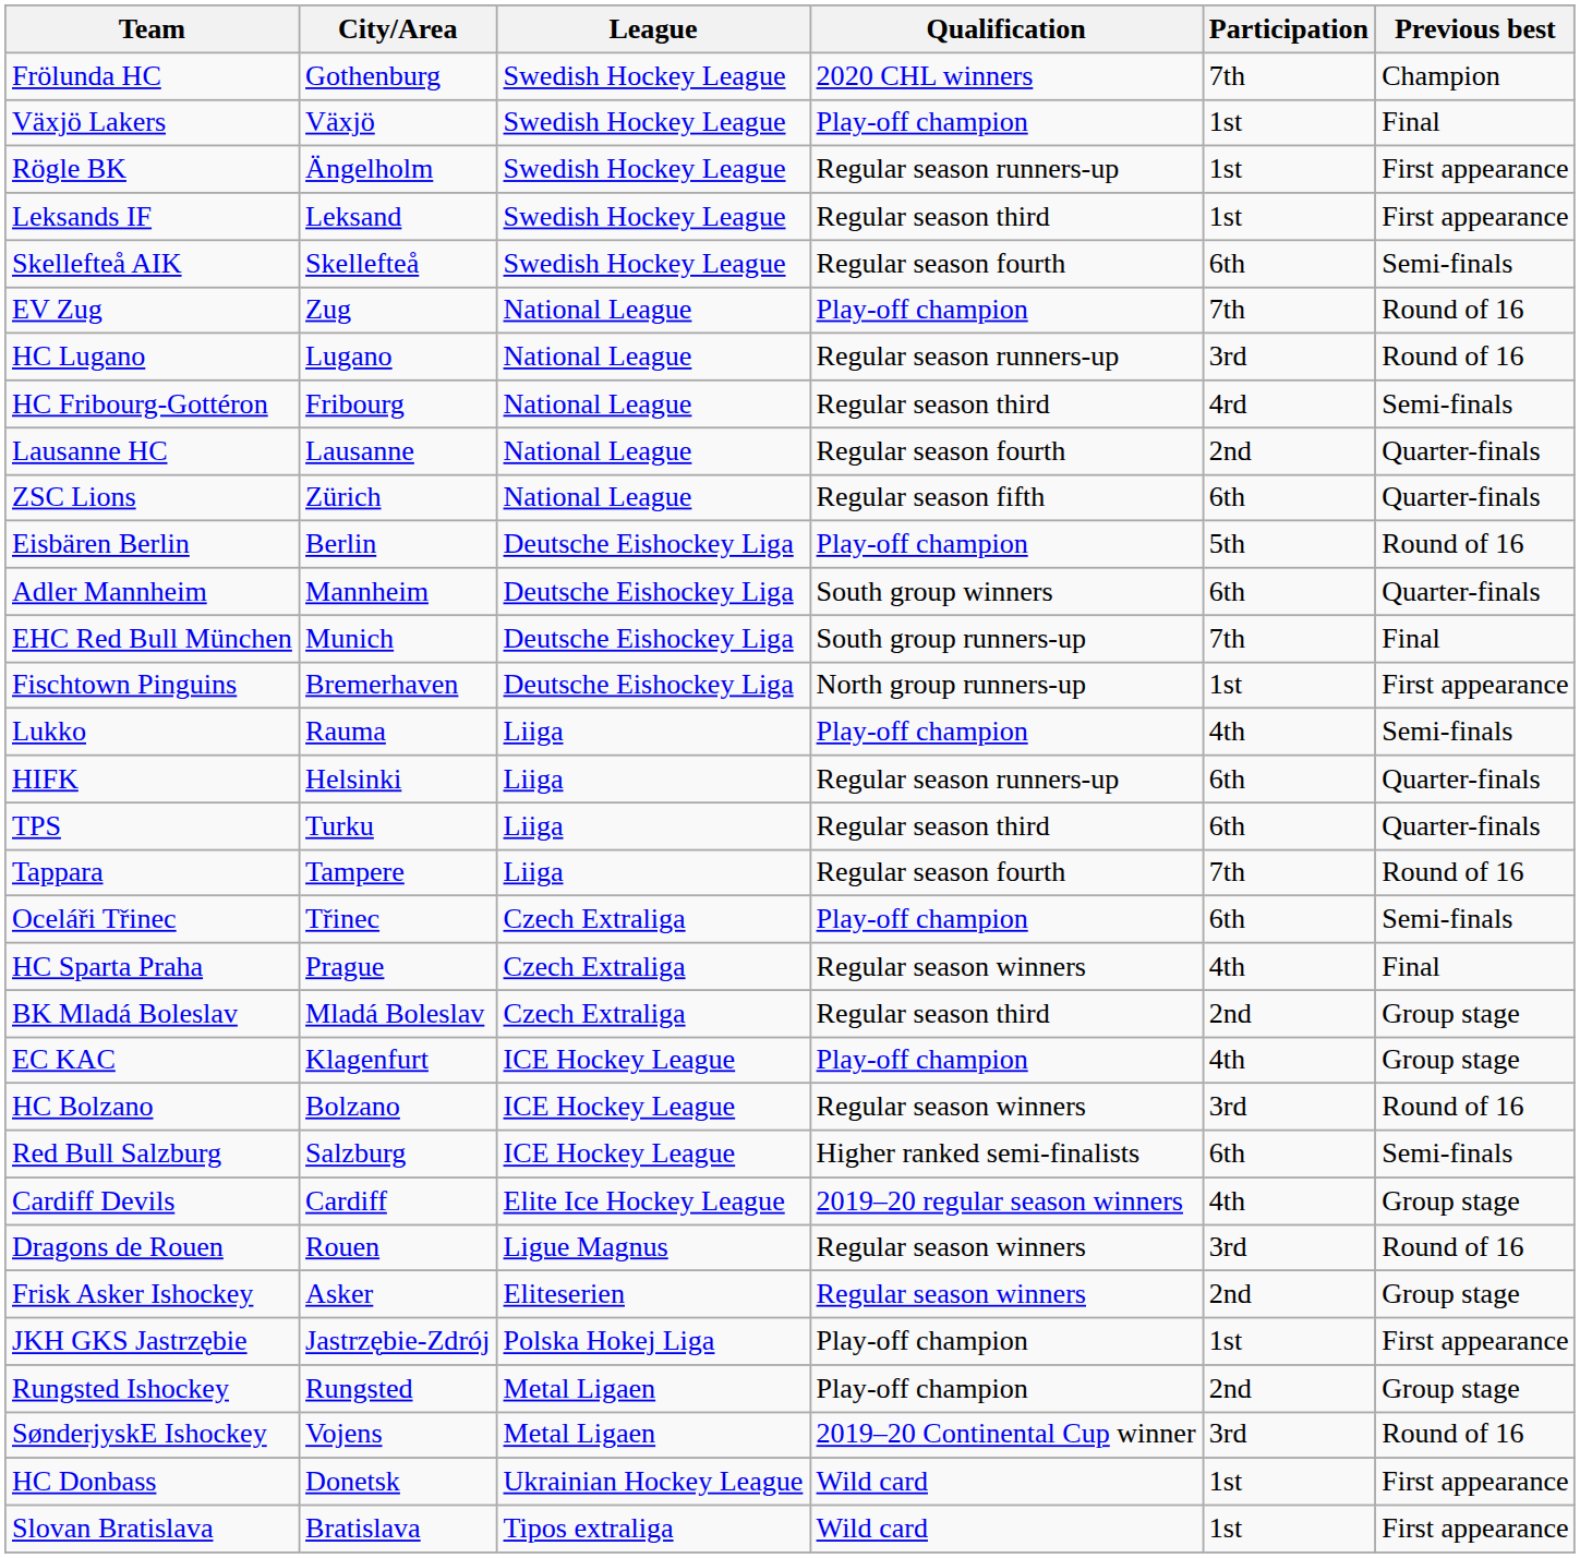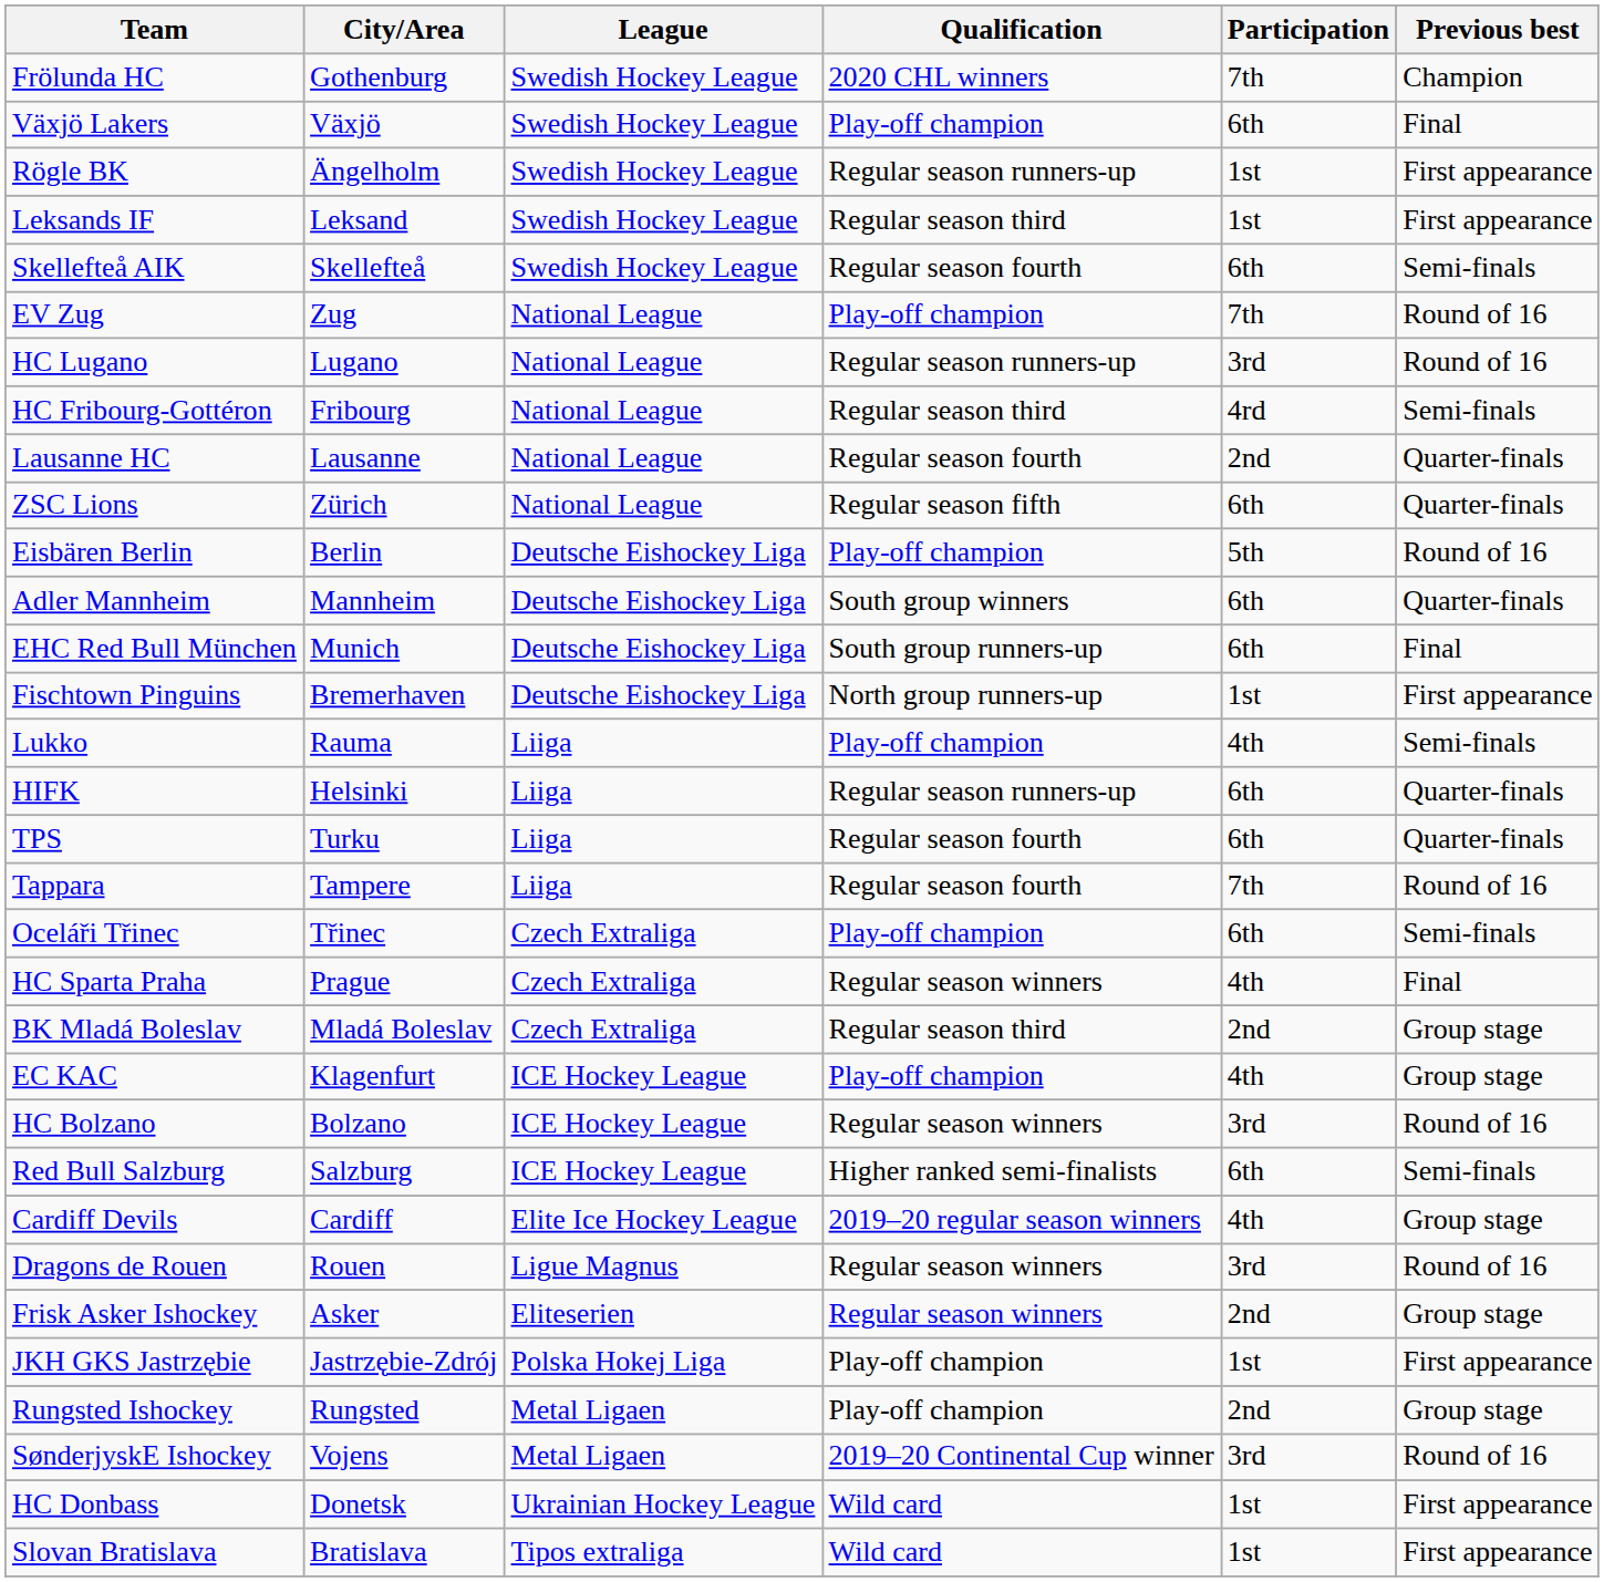 <table class="wikitable sortable" style="text-align:left; font-size: 90%;">
 <tr>
 <th>Team</th>
 <th>City/Area</th>
 <th>League</th>
 <th>Qualification</th>
 <th>Participation</th>
 <th>Previous best</th>
 </tr>
 <tr>
 <td> <a href='#'>Frölunda HC</a></td>
 <td><a href='#'>Gothenburg</a></td>
 <td><a href='#'>Swedish Hockey League</a></td>
 <td><a href='#'>2020 CHL winners</a></td>
 <td>7th</td>
 <td data-sort-value="1">Champion</td>
 </tr>
 <tr>
 <td> <a href='#'>Växjö Lakers</a></td>
 <td><a href='#'>Växjö</a></td>
 <td><a href='#'>Swedish Hockey League</a></td>
 <td><a href='#'>Play-off champion</a></td>
-<td>1st</td>
+<td>6th</td>
 <td data-sort-value="2">Final</td>
 </tr>
 <tr>
 <td> <a href='#'>Rögle BK</a></td>
 <td><a href='#'>Ängelholm</a></td>
 <td><a href='#'>Swedish Hockey League</a></td>
 <td>Regular season runners-up</td>
 <td>1st</td>
 <td data-sort-value="8">First appearance</td>
 </tr>
 <tr>
 <td> <a href='#'>Leksands IF</a></td>
 <td><a href='#'>Leksand</a></td>
 <td><a href='#'>Swedish Hockey League</a></td>
 <td>Regular season third</td>
 <td>1st</td>
 <td data-sort-value="8">First appearance</td>
 </tr>
 <tr>
 <td> <a href='#'>Skellefteå AIK</a></td>
 <td><a href='#'>Skellefteå</a></td>
 <td><a href='#'>Swedish Hockey League</a></td>
 <td>Regular season fourth</td>
 <td>6th</td>
 <td data-sort-value="3">Semi-finals</td>
 </tr>
 <tr>
 <td> <a href='#'>EV Zug</a></td>
 <td><a href='#'>Zug</a></td>
 <td><a href='#'>National League</a></td>
 <td><a href='#'>Play-off champion</a></td>
 <td>7th</td>
 <td data-sort-value="5">Round of 16</td>
 </tr>
 <tr>
 <td> <a href='#'>HC Lugano</a></td>
 <td><a href='#'>Lugano</a></td>
 <td><a href='#'>National League</a></td>
 <td>Regular season runners-up</td>
 <td>3rd</td>
 <td data-sort-value="5">Round of 16</td>
 </tr>
 <tr>
 <td> <a href='#'>HC Fribourg-Gottéron</a></td>
 <td><a href='#'>Fribourg</a></td>
 <td><a href='#'>National League</a></td>
 <td>Regular season third</td>
 <td>4rd</td>
 <td data-sort-value="3">Semi-finals</td>
 </tr>
 <tr>
 <td> <a href='#'>Lausanne HC</a></td>
 <td><a href='#'>Lausanne</a></td>
 <td><a href='#'>National League</a></td>
 <td>Regular season fourth</td>
 <td>2nd</td>
 <td data-sort-value="4">Quarter-finals</td>
 </tr>
 <tr>
 <td> <a href='#'>ZSC Lions</a></td>
 <td><a href='#'>Zürich</a></td>
 <td><a href='#'>National League</a></td>
 <td>Regular season fifth</td>
 <td>6th</td>
 <td data-sort-value="4">Quarter-finals</td>
 </tr>
 <tr>
 <td> <a href='#'>Eisbären Berlin</a></td>
 <td><a href='#'>Berlin</a></td>
 <td><a href='#'>Deutsche Eishockey Liga</a></td>
 <td><a href='#'>Play-off champion</a></td>
 <td>5th</td>
 <td data-sort-value="5">Round of 16</td>
 </tr>
 <tr>
 <td> <a href='#'>Adler Mannheim</a></td>
 <td><a href='#'>Mannheim</a></td>
 <td><a href='#'>Deutsche Eishockey Liga</a></td>
 <td>South group winners</td>
 <td>6th</td>
 <td data-sort-value="4">Quarter-finals</td>
 </tr>
 <tr>
 <td> <a href='#'>EHC Red Bull München</a></td>
 <td><a href='#'>Munich</a></td>
 <td><a href='#'>Deutsche Eishockey Liga</a></td>
 <td>South group runners-up</td>
-<td>7th</td>
+<td>6th</td>
 <td data-sort-value="2">Final</td>
 </tr>
 <tr>
 <td> <a href='#'>Fischtown Pinguins</a></td>
 <td><a href='#'>Bremerhaven</a></td>
 <td><a href='#'>Deutsche Eishockey Liga</a></td>
 <td>North group runners-up</td>
 <td>1st</td>
 <td data-sort-value="8">First appearance</td>
 </tr>
 <tr>
 <td> <a href='#'>Lukko</a></td>
 <td><a href='#'>Rauma</a></td>
 <td><a href='#'>Liiga</a></td>
 <td><a href='#'>Play-off champion</a></td>
 <td>4th</td>
 <td data-sort-value="3">Semi-finals</td>
 </tr>
 <tr>
 <td> <a href='#'>HIFK</a></td>
 <td><a href='#'>Helsinki</a></td>
 <td><a href='#'>Liiga</a></td>
 <td>Regular season runners-up</td>
 <td>6th</td>
 <td data-sort-value="4">Quarter-finals</td>
 </tr>
 <tr>
 <td> <a href='#'>TPS</a></td>
 <td><a href='#'>Turku</a></td>
 <td><a href='#'>Liiga</a></td>
-<td>Regular season third</td>
+<td>Regular season fourth</td>
 <td>6th</td>
 <td data-sort-value="4">Quarter-finals</td>
 </tr>
 <tr>
 <td> <a href='#'>Tappara</a></td>
 <td><a href='#'>Tampere</a></td>
 <td><a href='#'>Liiga</a></td>
 <td>Regular season fourth</td>
 <td>7th</td>
 <td data-sort-value="5">Round of 16</td>
 </tr>
 <tr>
 <td> <a href='#'>Oceláři Třinec</a></td>
 <td><a href='#'>Třinec</a></td>
 <td><a href='#'>Czech Extraliga</a></td>
 <td><a href='#'>Play-off champion</a></td>
 <td>6th</td>
 <td data-sort-value="3">Semi-finals</td>
 </tr>
 <tr>
 <td> <a href='#'>HC Sparta Praha</a></td>
 <td><a href='#'>Prague</a></td>
 <td><a href='#'>Czech Extraliga</a></td>
 <td>Regular season winners</td>
 <td>4th</td>
 <td data-sort-value="2">Final</td>
 </tr>
 <tr>
 <td> <a href='#'>BK Mladá Boleslav</a></td>
 <td><a href='#'>Mladá Boleslav</a></td>
 <td><a href='#'>Czech Extraliga</a></td>
 <td>Regular season third</td>
 <td>2nd</td>
 <td data-sort-value="7">Group stage</td>
 </tr>
 <tr>
 <td> <a href='#'>EC KAC</a></td>
 <td><a href='#'>Klagenfurt</a></td>
 <td><a href='#'>ICE Hockey League</a></td>
 <td><a href='#'>Play-off champion</a></td>
 <td>4th</td>
 <td data-sort-value="7">Group stage</td>
 </tr>
 <tr>
 <td> <a href='#'>HC Bolzano</a></td>
 <td><a href='#'>Bolzano</a></td>
 <td><a href='#'>ICE Hockey League</a></td>
 <td>Regular season winners</td>
 <td>3rd</td>
 <td data-sort-value="5">Round of 16</td>
 </tr>
 <tr>
 <td> <a href='#'>Red Bull Salzburg</a></td>
 <td><a href='#'>Salzburg</a></td>
 <td><a href='#'>ICE Hockey League</a></td>
 <td>Higher ranked semi-finalists</td>
 <td>6th</td>
 <td data-sort-value="3">Semi-finals</td>
 </tr>
 <tr>
 <td> <a href='#'>Cardiff Devils</a></td>
 <td><a href='#'>Cardiff</a></td>
 <td><a href='#'>Elite Ice Hockey League</a></td>
 <td><a href='#'>2019–20 regular season winners</a></td>
 <td>4th</td>
 <td data-sort-value="7">Group stage</td>
 </tr>
 <tr>
 <td> <a href='#'>Dragons de Rouen</a></td>
 <td><a href='#'>Rouen</a></td>
 <td><a href='#'>Ligue Magnus</a></td>
 <td>Regular season winners</td>
 <td>3rd</td>
 <td data-sort-value="7">Round of 16</td>
 </tr>
 <tr>
 <td> <a href='#'>Frisk Asker Ishockey</a></td>
 <td><a href='#'>Asker</a></td>
 <td><a href='#'>Eliteserien</a></td>
 <td><a href='#'>Regular season winners</a></td>
 <td>2nd</td>
 <td data-sort-value="7">Group stage</td>
 </tr>
 <tr>
 <td> <a href='#'>JKH GKS Jastrzębie</a></td>
 <td><a href='#'>Jastrzębie-Zdrój</a></td>
 <td><a href='#'>Polska Hokej Liga</a></td>
 <td>Play-off champion</td>
 <td>1st</td>
 <td data-sort-value="8">First appearance</td>
 </tr>
 <tr>
 <td> <a href='#'>Rungsted Ishockey</a></td>
 <td><a href='#'>Rungsted</a></td>
 <td><a href='#'>Metal Ligaen</a></td>
 <td>Play-off champion</td>
 <td>2nd</td>
 <td data-sort-value="7">Group stage</td>
 </tr>
 <tr>
 <td> <a href='#'>SønderjyskE Ishockey</a></td>
 <td><a href='#'>Vojens</a></td>
 <td><a href='#'>Metal Ligaen</a></td>
 <td><a href='#'>2019–20 Continental Cup</a> winner</td>
 <td>3rd</td>
 <td data-sort-value="5">Round of 16</td>
 </tr>
 <tr>
 <td> <a href='#'>HC Donbass</a></td>
 <td><a href='#'>Donetsk</a></td>
 <td><a href='#'>Ukrainian Hockey League</a></td>
 <td><a href='#'>Wild card</a></td>
 <td>1st</td>
 <td data-sort-value="8">First appearance</td>
 </tr>
 <tr>
 <td> <a href='#'>Slovan Bratislava</a></td>
 <td><a href='#'>Bratislava</a></td>
 <td><a href='#'>Tipos extraliga</a></td>
 <td><a href='#'>Wild card</a></td>
 <td>1st</td>
 <td data-sort-value="8">First appearance</td>
 </tr>
 </table>
